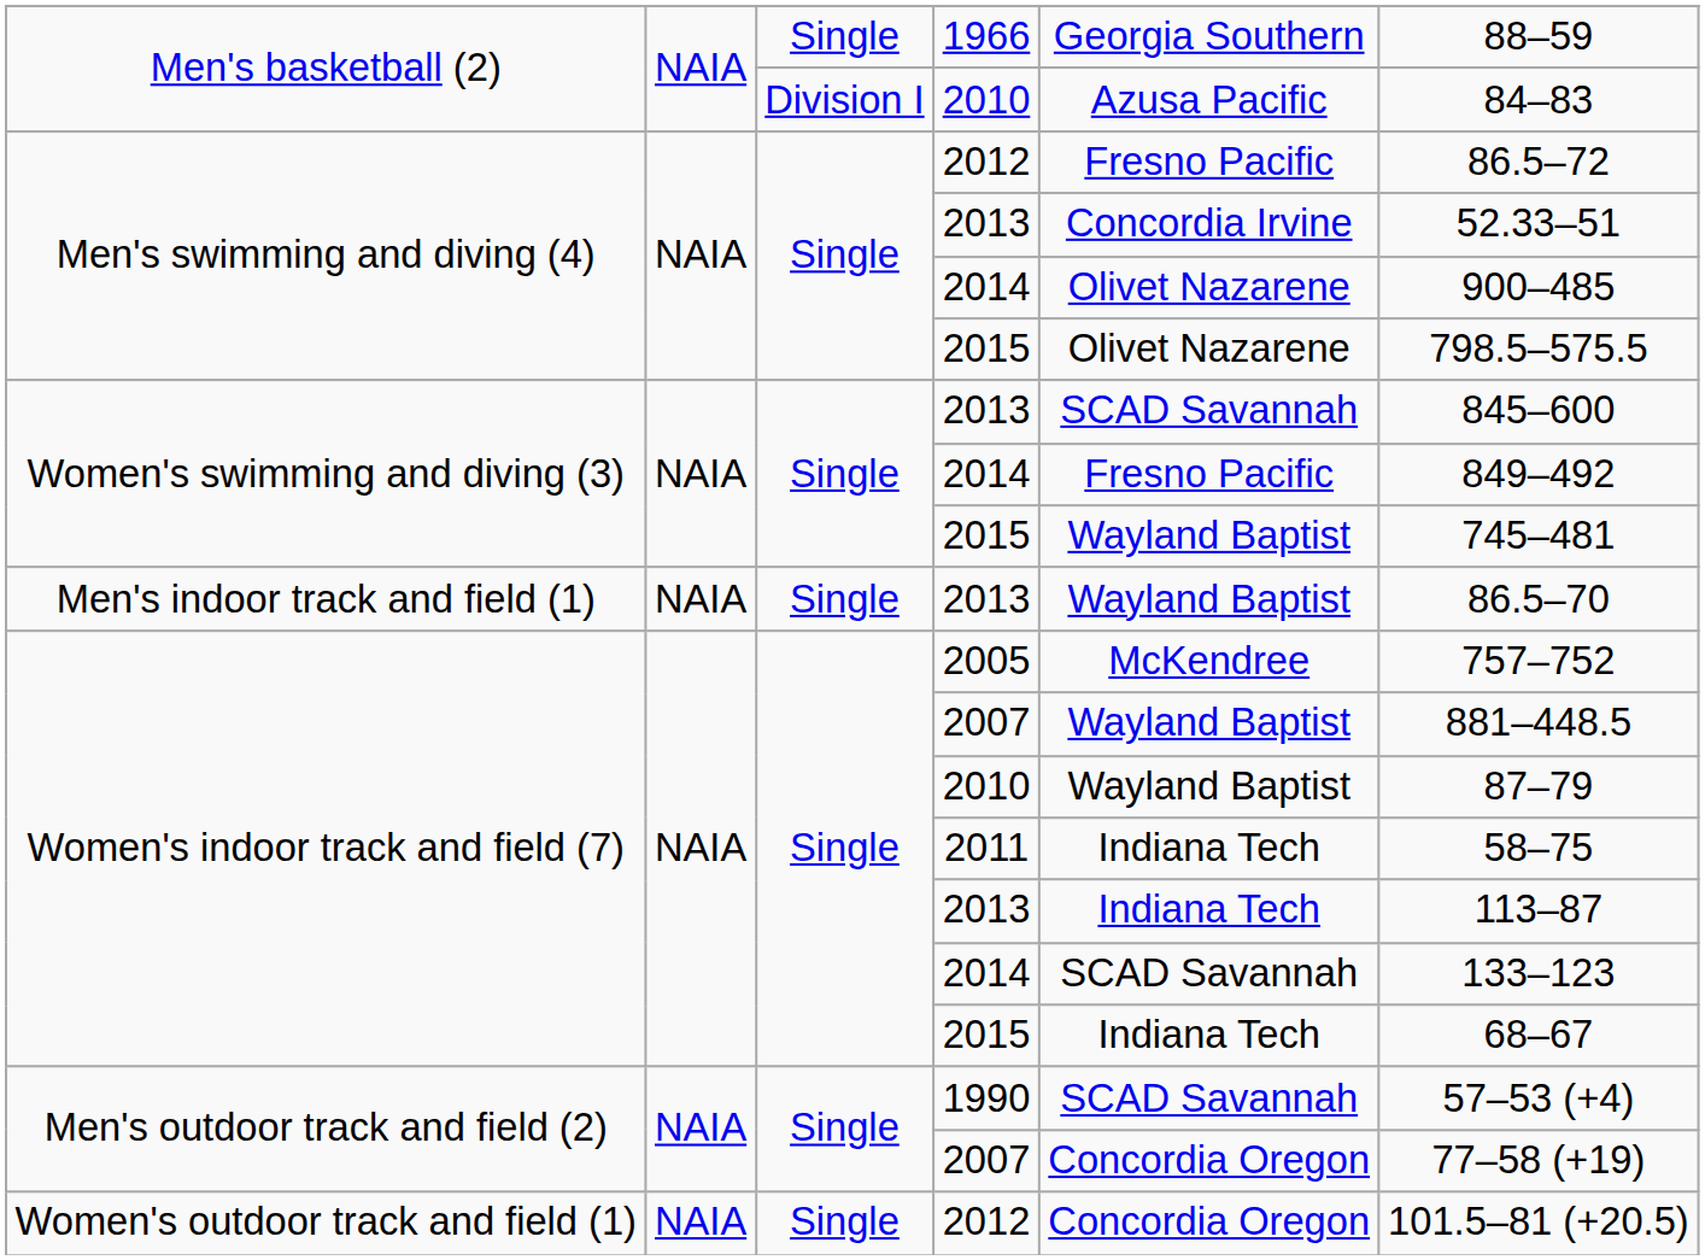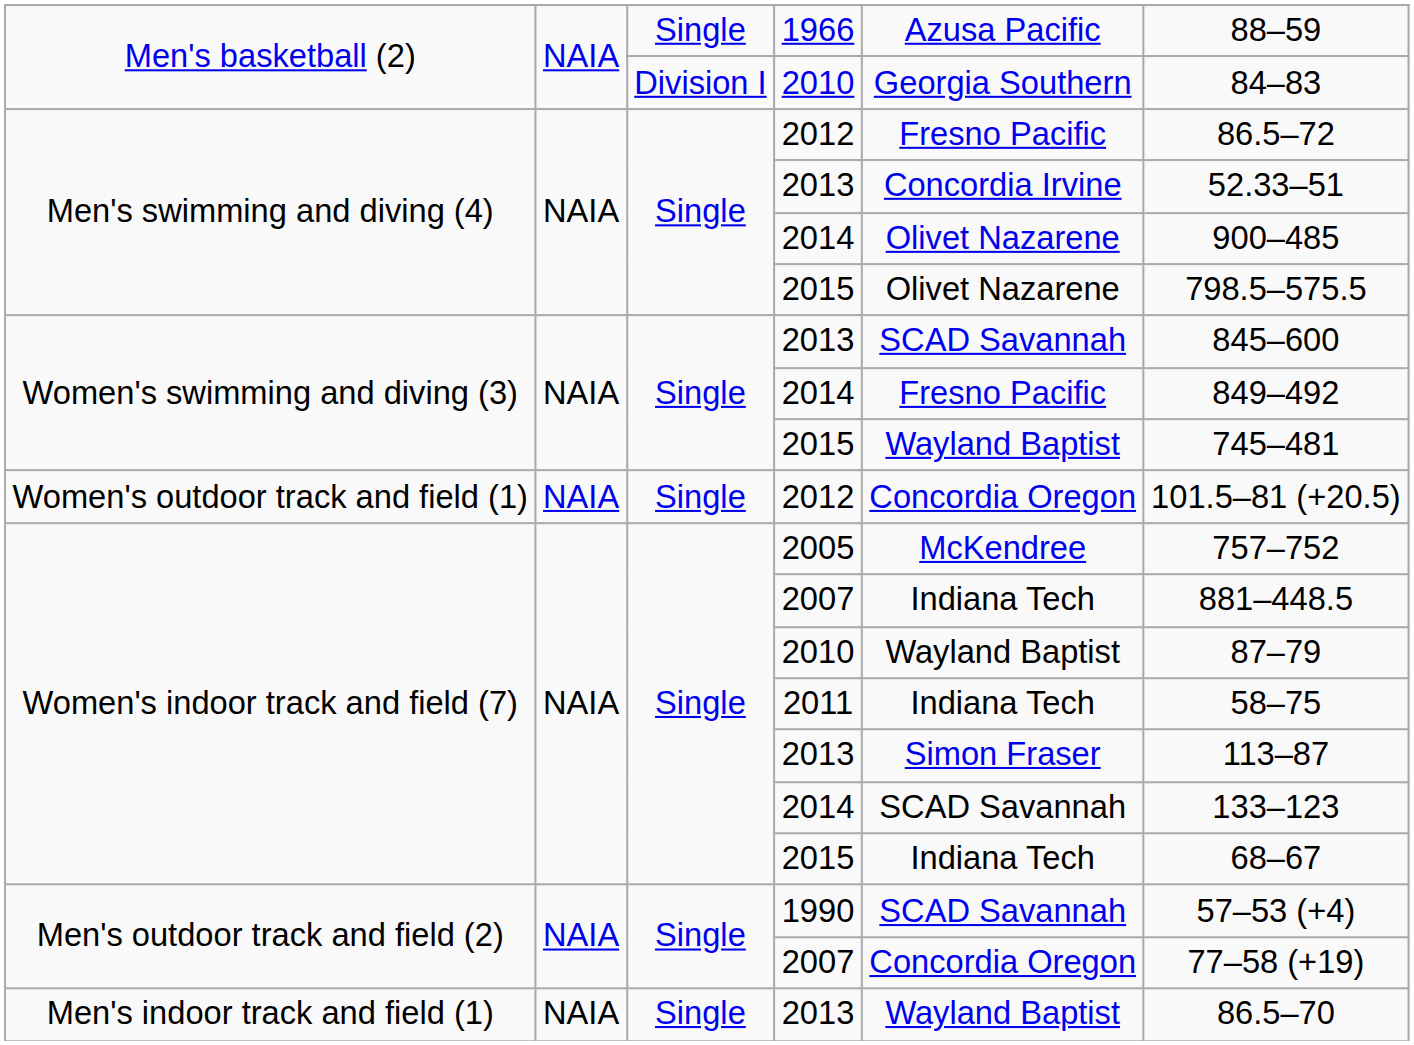 <table class="wikitable">
 <tr align="center">
 </tr>
 <tr align="center">
 <td rowspan="2"><a href='#'>Men's basketball</a> (2)</td>
 <td rowspan="2"><a href='#'>NAIA</a></td>
 <td><a href='#'>Single</a></td>
 <td><a href='#'>1966</a></td>
-<td><a href='#'>Georgia Southern</a></td>
+<td><a href='#'>Azusa Pacific</a></td>
 <td>88–59</td>
 </tr>
 <tr align="center">
 <td><a href='#'>Division I</a></td>
 <td><a href='#'>2010</a></td>
-<td><a href='#'>Azusa Pacific</a></td>
+<td><a href='#'>Georgia Southern</a></td>
 <td>84–83</td>
 </tr>
 <tr align="center">
 <td rowspan="4">Men's swimming and diving (4)</td>
 <td rowspan="4">NAIA</td>
 <td rowspan="4"><a href='#'>Single</a></td>
 <td>2012</td>
 <td><a href='#'>Fresno Pacific</a></td>
 <td>86.5–72</td>
 </tr>
 <tr align="center">
 <td>2013</td>
 <td><a href='#'>Concordia Irvine</a></td>
 <td>52.33–51</td>
 </tr>
 <tr align="center">
 <td>2014</td>
 <td><a href='#'>Olivet Nazarene</a></td>
 <td>900–485</td>
 </tr>
 <tr align="center">
 <td>2015</td>
 <td>Olivet Nazarene</td>
 <td>798.5–575.5</td>
 </tr>
 <tr align="center">
 <td rowspan="3">Women's swimming and diving (3)</td>
 <td rowspan="3">NAIA</td>
 <td rowspan="3"><a href='#'>Single</a></td>
 <td>2013</td>
 <td><a href='#'>SCAD Savannah</a></td>
 <td>845–600</td>
 </tr>
 <tr align="center">
 <td>2014</td>
 <td><a href='#'>Fresno Pacific</a></td>
 <td>849–492</td>
 </tr>
 <tr align="center">
 <td>2015</td>
 <td><a href='#'>Wayland Baptist</a></td>
 <td>745–481</td>
 </tr>
 <tr align="center">
-<td rowspan="1">Men's indoor track and field (1)</td>
-<td rowspan="1">NAIA</td>
+<td rowspan="1">Women's outdoor track and field (1)</td>
+<td rowspan="1"><a href='#'>NAIA</a></td>
 <td rowspan="1"><a href='#'>Single</a></td>
-<td>2013</td>
-<td><a href='#'>Wayland Baptist</a></td>
-<td>86.5–70</td>
+<td>2012</td>
+<td><a href='#'>Concordia Oregon</a></td>
+<td>101.5–81 (+20.5)</td>
 </tr>
 <tr align="center">
 <td rowspan="7">Women's indoor track and field (7)</td>
 <td rowspan="7">NAIA</td>
 <td rowspan="7"><a href='#'>Single</a></td>
 <td>2005</td>
 <td><a href='#'>McKendree</a></td>
 <td>757–752</td>
 </tr>
 <tr align="center">
 <td>2007</td>
-<td><a href='#'>Wayland Baptist</a></td>
+<td>Indiana Tech</td>
 <td>881–448.5</td>
 </tr>
 <tr align="center">
 <td>2010</td>
 <td>Wayland Baptist</td>
 <td>87–79</td>
 </tr>
 <tr align="center">
 <td>2011</td>
 <td>Indiana Tech</td>
 <td>58–75</td>
 </tr>
 <tr align="center">
 <td>2013</td>
-<td><a href='#'>Indiana Tech</a></td>
+<td><a href='#'>Simon Fraser</a></td>
 <td>113–87</td>
 </tr>
 <tr align="center">
 <td>2014</td>
 <td>SCAD Savannah</td>
 <td>133–123</td>
 </tr>
 <tr align="center">
 <td>2015</td>
 <td>Indiana Tech</td>
 <td>68–67</td>
 </tr>
 <tr align="center">
 <td rowspan="2">Men's outdoor track and field (2)</td>
 <td rowspan="2"><a href='#'>NAIA</a></td>
 <td rowspan="2"><a href='#'>Single</a></td>
 <td>1990</td>
 <td><a href='#'>SCAD Savannah</a></td>
 <td>57–53 (+4)</td>
 </tr>
 <tr align="center">
 <td>2007</td>
 <td><a href='#'>Concordia Oregon</a></td>
 <td>77–58 (+19)</td>
 </tr>
 <tr align="center">
-<td rowspan="1">Women's outdoor track and field (1)</td>
-<td rowspan="1"><a href='#'>NAIA</a></td>
+<td rowspan="1">Men's indoor track and field (1)</td>
+<td rowspan="1">NAIA</td>
 <td rowspan="1"><a href='#'>Single</a></td>
-<td>2012</td>
-<td><a href='#'>Concordia Oregon</a></td>
-<td>101.5–81 (+20.5)</td>
+<td>2013</td>
+<td><a href='#'>Wayland Baptist</a></td>
+<td>86.5–70</td>
 </tr>
 </table>
